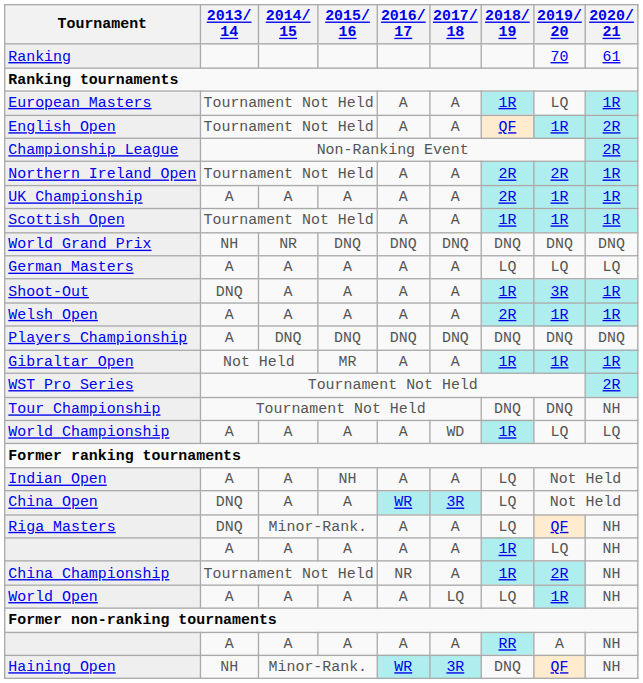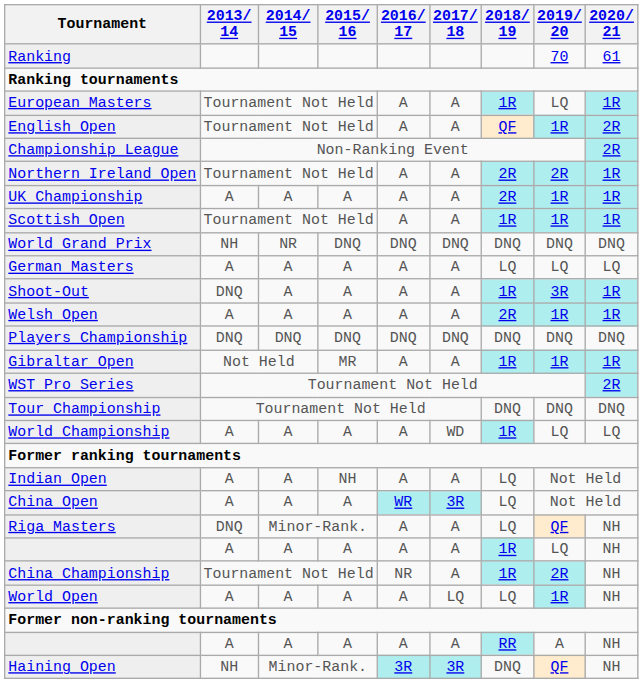 <table class="wikitable" style="font-size:85%;">
 <tr>
 <th>Tournament</th>
 <th><a href='#'>2013/<br>14</a></th>
 <th><a href='#'>2014/<br>15</a></th>
 <th><a href='#'>2015/<br>16</a></th>
 <th><a href='#'>2016/<br>17</a></th>
 <th><a href='#'>2017/<br>18</a></th>
 <th><a href='#'>2018/<br>19</a></th>
 <th><a href='#'>2019/<br>20</a></th>
 <th><a href='#'>2020/<br>21</a></th>
 </tr>
 <tr>
 <td style="background:#EFEFEF;"><a href='#'>Ranking</a></td>
 <td align="center"></td>
 <td align="center"></td>
 <td align="center"></td>
 <td align="center"></td>
 <td align="center"></td>
 <td align="center"></td>
 <td align="center"><a href='#'>70</a></td>
 <td align="center"><a href='#'>61</a></td>
 </tr>
 <tr>
 <td colspan="20"><strong>Ranking tournaments</strong></td>
 </tr>
 <tr>
 <td style="background:#EFEFEF;"><a href='#'>European Masters</a></td>
 <td align="center" colspan="3" style="color:#555555;">Tournament Not Held</td>
 <td align="center" style="color:#555555;">A</td>
 <td align="center" style="color:#555555;">A</td>
 <td align="center" style="background:#afeeee;"><a href='#'>1R</a></td>
 <td align="center" style="color:#555555;">LQ</td>
 <td align="center" style="background:#afeeee;"><a href='#'>1R</a></td>
 </tr>
 <tr>
 <td style="background:#EFEFEF;"><a href='#'>English Open</a></td>
 <td align="center" colspan="3" style="color:#555555;">Tournament Not Held</td>
 <td align="center" style="color:#555555;">A</td>
 <td align="center" style="color:#555555;">A</td>
 <td align="center" style="background:#ffebcd;"><a href='#'>QF</a></td>
 <td align="center" style="background:#afeeee;"><a href='#'>1R</a></td>
 <td align="center" style="background:#afeeee;"><a href='#'>2R</a></td>
 </tr>
 <tr>
 <td style="background:#EFEFEF;"><a href='#'>Championship League</a></td>
 <td align="center" colspan="7" style="color:#555555;">Non-Ranking Event</td>
 <td align="center" style="background:#afeeee;"><a href='#'>2R</a></td>
 </tr>
 <tr>
 <td style="background:#EFEFEF;"><a href='#'>Northern Ireland Open</a></td>
 <td align="center" colspan="3" style="color:#555555;">Tournament Not Held</td>
 <td align="center" style="color:#555555;">A</td>
 <td align="center" style="color:#555555;">A</td>
 <td align="center" style="background:#afeeee;"><a href='#'>2R</a></td>
 <td align="center" style="background:#afeeee;"><a href='#'>2R</a></td>
 <td align="center" style="background:#afeeee;"><a href='#'>1R</a></td>
 </tr>
 <tr>
 <td style="background:#EFEFEF;"><a href='#'>UK Championship</a></td>
 <td align="center" style="color:#555555;">A</td>
 <td align="center" style="color:#555555;">A</td>
 <td align="center" style="color:#555555;">A</td>
 <td align="center" style="color:#555555;">A</td>
 <td align="center" style="color:#555555;">A</td>
 <td align="center" style="background:#afeeee;"><a href='#'>2R</a></td>
 <td align="center" style="background:#afeeee;"><a href='#'>1R</a></td>
 <td align="center" style="background:#afeeee;"><a href='#'>1R</a></td>
 </tr>
 <tr>
 <td style="background:#EFEFEF;"><a href='#'>Scottish Open</a></td>
 <td align="center" colspan="3" style="color:#555555;">Tournament Not Held</td>
 <td align="center" style="color:#555555;">A</td>
 <td align="center" style="color:#555555;">A</td>
 <td align="center" style="background:#afeeee;"><a href='#'>1R</a></td>
 <td align="center" style="background:#afeeee;"><a href='#'>1R</a></td>
 <td align="center" style="background:#afeeee;"><a href='#'>1R</a></td>
 </tr>
 <tr>
 <td style="background:#EFEFEF;"><a href='#'>World Grand Prix</a></td>
 <td align="center" style="color:#555555;">NH</td>
 <td align="center" style="color:#555555;">NR</td>
 <td align="center" style="color:#555555;">DNQ</td>
 <td align="center" style="color:#555555;">DNQ</td>
 <td align="center" style="color:#555555;">DNQ</td>
 <td align="center" style="color:#555555;">DNQ</td>
 <td align="center" style="color:#555555;">DNQ</td>
 <td align="center" style="color:#555555;">DNQ</td>
 </tr>
 <tr>
 <td style="background:#EFEFEF;"><a href='#'>German Masters</a></td>
 <td align="center" style="color:#555555;">A</td>
 <td align="center" style="color:#555555;">A</td>
 <td align="center" style="color:#555555;">A</td>
 <td align="center" style="color:#555555;">A</td>
 <td align="center" style="color:#555555;">A</td>
 <td align="center" style="color:#555555;">LQ</td>
 <td align="center" style="color:#555555;">LQ</td>
 <td align="center" style="color:#555555;">LQ</td>
 </tr>
 <tr>
 <td style="background:#EFEFEF;"><a href='#'>Shoot-Out</a></td>
 <td align="center" style="color:#555555;">DNQ</td>
 <td align="center" style="color:#555555;">A</td>
 <td align="center" style="color:#555555;">A</td>
 <td align="center" style="color:#555555;">A</td>
 <td align="center" style="color:#555555;">A</td>
 <td align="center" style="background:#afeeee;"><a href='#'>1R</a></td>
 <td align="center" style="background:#afeeee;"><a href='#'>3R</a></td>
 <td align="center" style="background:#afeeee;"><a href='#'>1R</a></td>
 </tr>
 <tr>
 <td style="background:#EFEFEF;"><a href='#'>Welsh Open</a></td>
 <td align="center" style="color:#555555;">A</td>
 <td align="center" style="color:#555555;">A</td>
 <td align="center" style="color:#555555;">A</td>
 <td align="center" style="color:#555555;">A</td>
 <td align="center" style="color:#555555;">A</td>
 <td align="center" style="background:#afeeee;"><a href='#'>2R</a></td>
 <td align="center" style="background:#afeeee;"><a href='#'>1R</a></td>
 <td align="center" style="background:#afeeee;"><a href='#'>1R</a></td>
 </tr>
 <tr>
 <td style="background:#EFEFEF;"><a href='#'>Players Championship</a></td>
-<td align="center" style="color:#555555;">A</td>
+<td align="center" style="color:#555555;">DNQ</td>
 <td align="center" style="color:#555555;">DNQ</td>
 <td align="center" style="color:#555555;">DNQ</td>
 <td align="center" style="color:#555555;">DNQ</td>
 <td align="center" style="color:#555555;">DNQ</td>
 <td align="center" style="color:#555555;">DNQ</td>
 <td align="center" style="color:#555555;">DNQ</td>
 <td align="center" style="color:#555555;">DNQ</td>
 </tr>
 <tr>
 <td style="background:#EFEFEF;"><a href='#'>Gibraltar Open</a></td>
 <td align="center" colspan="2" style="color:#555555;">Not Held</td>
 <td align="center" style="color:#555555;">MR</td>
 <td align="center" style="color:#555555;">A</td>
 <td align="center" style="color:#555555;">A</td>
 <td align="center" style="background:#afeeee;"><a href='#'>1R</a></td>
 <td align="center" style="background:#afeeee;"><a href='#'>1R</a></td>
 <td align="center" style="background:#afeeee;"><a href='#'>1R</a></td>
 </tr>
 <tr>
 <td style="background:#EFEFEF;"><a href='#'>WST Pro Series</a></td>
 <td align="center" colspan="7" style="color:#555555;">Tournament Not Held</td>
 <td align="center" style="background:#afeeee;"><a href='#'>2R</a></td>
 </tr>
 <tr>
 <td style="background:#EFEFEF;"><a href='#'>Tour Championship</a></td>
 <td align="center" colspan="5" style="color:#555555;">Tournament Not Held</td>
 <td align="center" style="color:#555555;">DNQ</td>
 <td align="center" style="color:#555555;">DNQ</td>
-<td align="center" style="color:#555555;">NH</td>
+<td align="center" style="color:#555555;">DNQ</td>
 </tr>
 <tr>
 <td style="background:#EFEFEF;"><a href='#'>World Championship</a></td>
 <td align="center" style="color:#555555;">A</td>
 <td align="center" style="color:#555555;">A</td>
 <td align="center" style="color:#555555;">A</td>
 <td align="center" style="color:#555555;">A</td>
 <td align="center" style="color:#555555;">WD</td>
 <td align="center" style="background:#afeeee;"><a href='#'>1R</a></td>
 <td align="center" style="color:#555555;">LQ</td>
 <td align="center" style="color:#555555;">LQ</td>
 </tr>
 <tr>
 <td colspan="20"><strong>Former ranking tournaments</strong></td>
 </tr>
 <tr>
 <td style="background:#EFEFEF;"><a href='#'>Indian Open</a></td>
 <td align="center" style="color:#555555;">A</td>
 <td align="center" style="color:#555555;">A</td>
 <td align="center" style="color:#555555;">NH</td>
 <td align="center" style="color:#555555;">A</td>
 <td align="center" style="color:#555555;">A</td>
 <td align="center" style="color:#555555;">LQ</td>
 <td align="center" colspan="2" style="color:#555555;">Not Held</td>
 </tr>
 <tr>
 <td style="background:#EFEFEF;"><a href='#'>China Open</a></td>
-<td align="center" style="color:#555555;">DNQ</td>
+<td align="center" style="color:#555555;">A</td>
 <td align="center" style="color:#555555;">A</td>
 <td align="center" style="color:#555555;">A</td>
 <td align="center" style="background:#afeeee;"><a href='#'>WR</a></td>
 <td align="center" style="background:#afeeee;"><a href='#'>3R</a></td>
 <td align="center" style="color:#555555;">LQ</td>
 <td align="center" colspan="2" style="color:#555555;">Not Held</td>
 </tr>
 <tr>
 <td style="background:#EFEFEF;"><a href='#'>Riga Masters</a></td>
 <td align="center" style="color:#555555;">DNQ</td>
 <td align="center" colspan="2" style="color:#555555;">Minor-Rank.</td>
 <td align="center" style="color:#555555;">A</td>
 <td align="center" style="color:#555555;">A</td>
 <td align="center" style="color:#555555;">LQ</td>
 <td align="center" style="background:#ffebcd;"><a href='#'>QF</a></td>
 <td align="center" style="color:#555555;">NH</td>
 </tr>
 <tr>
 <td style="background:#EFEFEF;"></td>
 <td align="center" style="color:#555555;">A</td>
 <td align="center" style="color:#555555;">A</td>
 <td align="center" style="color:#555555;">A</td>
 <td align="center" style="color:#555555;">A</td>
 <td align="center" style="color:#555555;">A</td>
 <td align="center" style="background:#afeeee;"><a href='#'>1R</a></td>
 <td align="center" style="color:#555555;">LQ</td>
 <td align="center" style="color:#555555;">NH</td>
 </tr>
 <tr>
 <td style="background:#EFEFEF;"><a href='#'>China Championship</a></td>
 <td align="center" colspan="3" style="color:#555555;">Tournament Not Held</td>
 <td align="center" style="color:#555555;">NR</td>
 <td align="center" style="color:#555555;">A</td>
 <td align="center" style="background:#afeeee;"><a href='#'>1R</a></td>
 <td align="center" style="background:#afeeee;"><a href='#'>2R</a></td>
 <td align="center" style="color:#555555;">NH</td>
 </tr>
 <tr>
 <td style="background:#EFEFEF;"><a href='#'>World Open</a></td>
 <td align="center" style="color:#555555;">A</td>
 <td align="center" style="color:#555555;">A</td>
 <td align="center" style="color:#555555;">A</td>
 <td align="center" style="color:#555555;">A</td>
 <td align="center" style="color:#555555;">LQ</td>
 <td align="center" style="color:#555555;">LQ</td>
 <td align="center" style="background:#afeeee;"><a href='#'>1R</a></td>
 <td align="center" style="color:#555555;">NH</td>
 </tr>
 <tr>
 <td colspan="20"><strong>Former non-ranking tournaments</strong></td>
 </tr>
 <tr>
 <td style="background:#EFEFEF;"></td>
 <td align="center" style="color:#555555;">A</td>
 <td align="center" style="color:#555555;">A</td>
 <td align="center" style="color:#555555;">A</td>
 <td align="center" style="color:#555555;">A</td>
 <td align="center" style="color:#555555;">A</td>
 <td align="center" style="background:#afeeee;"><a href='#'>RR</a></td>
 <td align="center" style="color:#555555;">A</td>
 <td align="center" style="color:#555555;">NH</td>
 </tr>
 <tr>
 <td style="background:#EFEFEF;"><a href='#'>Haining Open</a></td>
 <td align="center" style="color:#555555;">NH</td>
 <td align="center" colspan="2" style="color:#555555;">Minor-Rank.</td>
-<td align="center" style="background:#afeeee;"><a href='#'>WR</a></td>
+<td align="center" style="background:#afeeee;"><a href='#'>3R</a></td>
 <td align="center" style="background:#afeeee;"><a href='#'>3R</a></td>
 <td align="center" style="color:#555555;">DNQ</td>
 <td align="center" style="background:#ffebcd;"><a href='#'>QF</a></td>
 <td align="center" style="color:#555555;">NH</td>
 </tr>
 </table>
